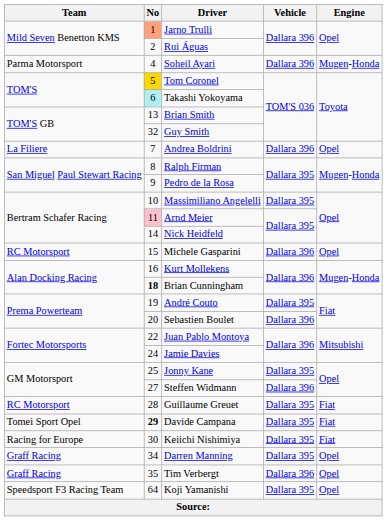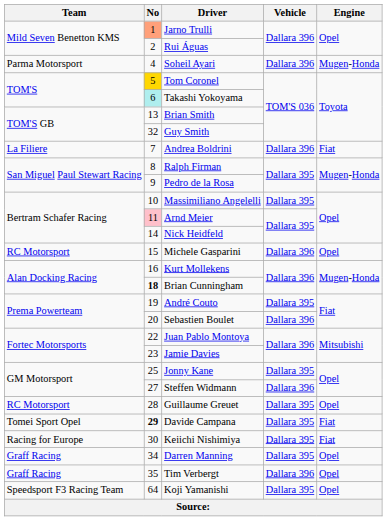 <table class="wikitable" style="font-size: 85%;">
 <tr>
 <th>Team</th>
 <th>No</th>
 <th>Driver</th>
 <th>Vehicle</th>
 <th>Engine</th>
 </tr>
 <tr>
 <td rowspan=2> <a href='#'>Mild Seven</a> Benetton KMS</td>
 <td align=center style="background: lightsalmon;">1</td>
 <td> <a href='#'>Jarno Trulli</a></td>
 <td rowspan=2><a href='#'>Dallara 396</a></td>
 <td rowspan=2><a href='#'>Opel</a></td>
 </tr>
 <tr>
 <td align=center>2</td>
 <td> <a href='#'>Rui Águas</a></td>
 </tr>
 <tr>
 <td> Parma Motorsport</td>
 <td align=center>4</td>
 <td> <a href='#'>Soheil Ayari</a></td>
 <td><a href='#'>Dallara 396</a></td>
 <td><a href='#'>Mugen</a>-<a href='#'>Honda</a></td>
 </tr>
 <tr>
 <td rowspan="2"> <a href='#'>TOM'S</a></td>
 <td align=center style="background: gold;">5</td>
 <td> <a href='#'>Tom Coronel</a></td>
 <td rowspan=4><a href='#'>TOM'S 036</a></td>
 <td rowspan=4><a href='#'>Toyota</a></td>
 </tr>
 <tr>
 <td align=center style="background: paleturquoise;">6</td>
 <td> Takashi Yokoyama</td>
 </tr>
 <tr>
 <td rowspan="2"> <a href='#'>TOM'S</a> GB</td>
 <td align=center>13</td>
 <td> <a href='#'>Brian Smith</a></td>
 </tr>
 <tr>
 <td align=center>32</td>
 <td> <a href='#'>Guy Smith</a></td>
 </tr>
 <tr>
 <td> <a href='#'>La Filiere</a></td>
 <td align=center>7</td>
 <td> <a href='#'>Andrea Boldrini</a></td>
 <td><a href='#'>Dallara 396</a></td>
-<td><a href='#'>Opel</a></td>
+<td><a href='#'>Fiat</a></td>
 </tr>
 <tr>
 <td rowspan=2> <a href='#'>San Miguel</a> <a href='#'>Paul Stewart Racing</a></td>
 <td align=center>8</td>
 <td> <a href='#'>Ralph Firman</a></td>
 <td rowspan=2><a href='#'>Dallara 395</a></td>
 <td rowspan=2><a href='#'>Mugen</a>-<a href='#'>Honda</a></td>
 </tr>
 <tr>
 <td align=center>9</td>
 <td> <a href='#'>Pedro de la Rosa</a></td>
 </tr>
 <tr>
 <td rowspan=3> Bertram Schafer Racing</td>
 <td align=center>10</td>
 <td> <a href='#'>Massimiliano Angelelli</a></td>
 <td><a href='#'>Dallara 395</a></td>
 <td rowspan=3><a href='#'>Opel</a></td>
 </tr>
 <tr>
 <td align=center style="background: pink;">11</td>
 <td> <a href='#'>Arnd Meier</a></td>
 <td rowspan=2><a href='#'>Dallara 395</a></td>
 </tr>
 <tr>
 <td align=center>14</td>
 <td> <a href='#'>Nick Heidfeld</a></td>
 </tr>
 <tr>
 <td> <a href='#'>RC Motorsport</a></td>
 <td align=center>15</td>
 <td> Michele Gasparini</td>
 <td><a href='#'>Dallara 396</a></td>
 <td><a href='#'>Opel</a></td>
 </tr>
 <tr>
 <td rowspan=2> <a href='#'>Alan Docking Racing</a></td>
 <td align=center>16</td>
 <td> <a href='#'>Kurt Mollekens</a></td>
 <td rowspan=2><a href='#'>Dallara 396</a></td>
 <td rowspan=2><a href='#'>Mugen</a>-<a href='#'>Honda</a></td>
 </tr>
 <tr>
 <td align=center><strong>18</strong></td>
 <td> Brian Cunningham</td>
 </tr>
 <tr>
 <td rowspan=2> <a href='#'>Prema Powerteam</a></td>
 <td align=center>19</td>
 <td> <a href='#'>André Couto</a></td>
 <td><a href='#'>Dallara 395</a></td>
 <td rowspan=2><a href='#'>Fiat</a></td>
 </tr>
 <tr>
 <td align=center>20</td>
 <td> Sebastien Boulet</td>
 <td><a href='#'>Dallara 396</a></td>
 </tr>
 <tr>
 <td rowspan=2> <a href='#'>Fortec Motorsports</a></td>
 <td align=center>22</td>
 <td> <a href='#'>Juan Pablo Montoya</a></td>
 <td rowspan=2><a href='#'>Dallara 396</a></td>
 <td rowspan=2><a href='#'>Mitsubishi</a></td>
 </tr>
 <tr>
-<td align=center>24</td>
+<td align=center>23</td>
 <td> <a href='#'>Jamie Davies</a></td>
 </tr>
 <tr>
 <td rowspan=2> GM Motorsport</td>
 <td align=center>25</td>
 <td> <a href='#'>Jonny Kane</a></td>
 <td><a href='#'>Dallara 395</a></td>
 <td rowspan=2><a href='#'>Opel</a></td>
 </tr>
 <tr>
 <td align=center>27</td>
 <td> Steffen Widmann</td>
 <td><a href='#'>Dallara 396</a></td>
 </tr>
 <tr>
 <td> <a href='#'>RC Motorsport</a></td>
 <td align=center>28</td>
 <td> Guillaume Greuet</td>
 <td><a href='#'>Dallara 395</a></td>
-<td><a href='#'>Fiat</a></td>
+<td><a href='#'>Opel</a></td>
 </tr>
 <tr>
 <td> Tomei Sport Opel</td>
 <td align=center><strong>29</strong></td>
 <td> Davide Campana</td>
 <td><a href='#'>Dallara 395</a></td>
 <td><a href='#'>Fiat</a></td>
 </tr>
 <tr>
 <td> Racing for Europe</td>
 <td align=center>30</td>
 <td> Keiichi Nishimiya</td>
 <td><a href='#'>Dallara 395</a></td>
 <td><a href='#'>Fiat</a></td>
 </tr>
 <tr>
 <td> <a href='#'>Graff Racing</a></td>
 <td align=center>34</td>
 <td> <a href='#'>Darren Manning</a></td>
 <td><a href='#'>Dallara 395</a></td>
 <td><a href='#'>Opel</a></td>
 </tr>
 <tr>
 <td> <a href='#'>Graff Racing</a></td>
 <td align=center>35</td>
 <td> Tim Verbergt</td>
 <td><a href='#'>Dallara 396</a></td>
 <td><a href='#'>Opel</a></td>
 </tr>
 <tr>
 <td> Speedsport F3 Racing Team</td>
 <td align=center>64</td>
 <td> Koji Yamanishi</td>
 <td><a href='#'>Dallara 395</a></td>
 <td><a href='#'>Opel</a></td>
 </tr>
 <tr>
 <th colspan=6 align=center>Source:</th>
 </tr>
 </table>
